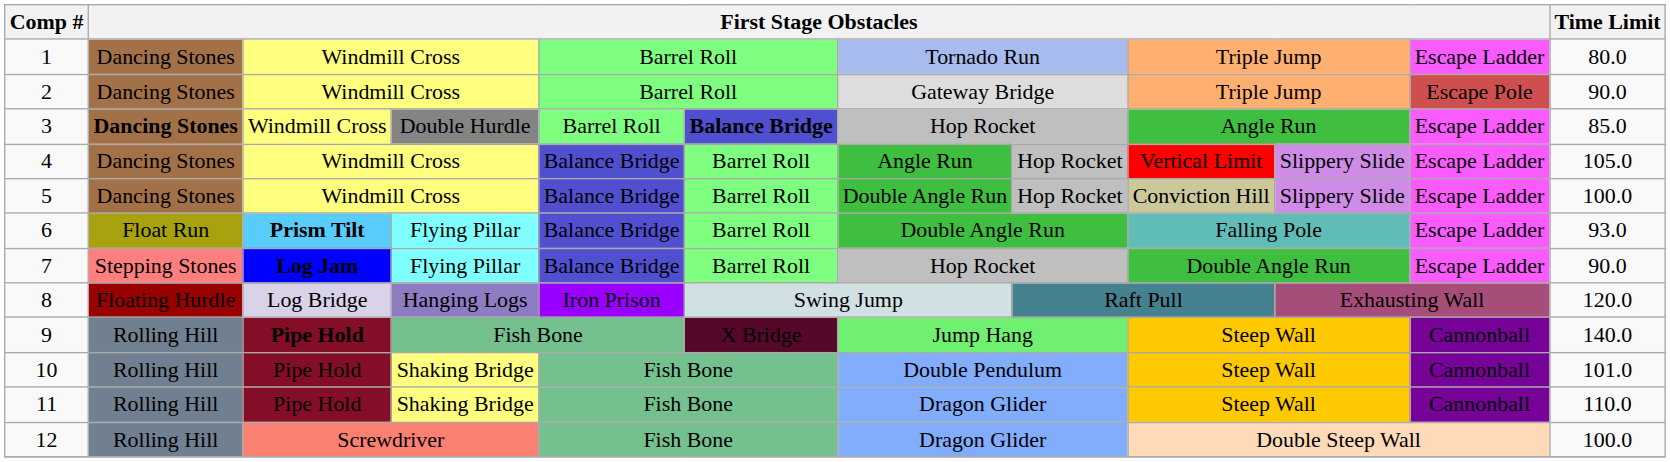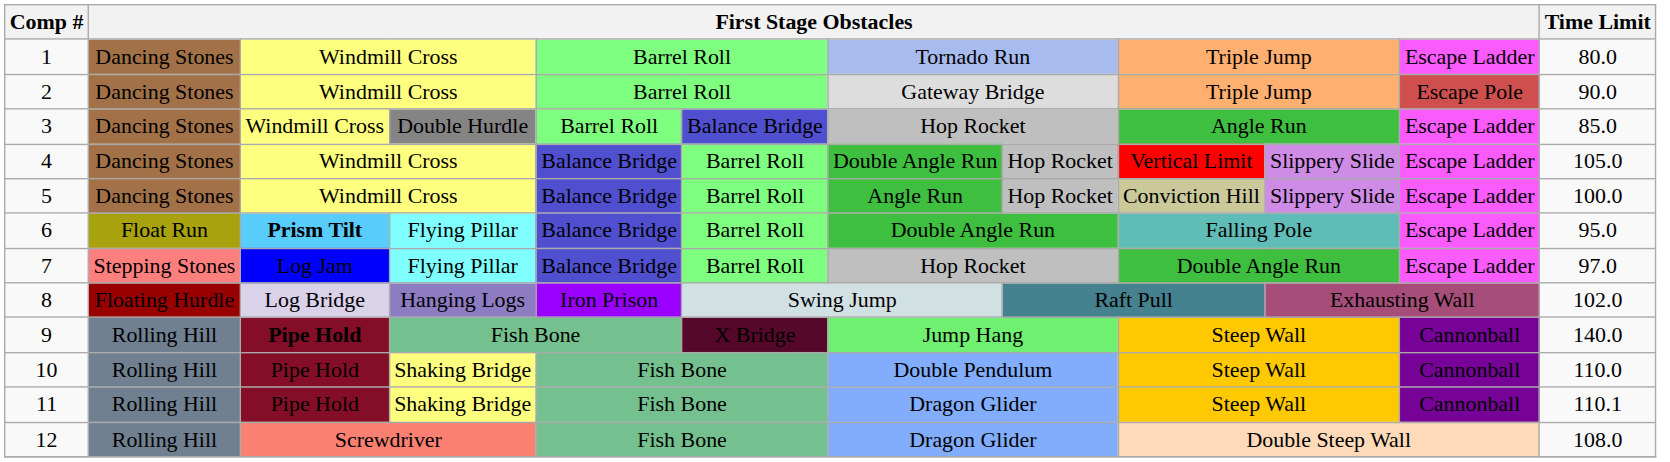 <table class="wikitable">
 <tr>
 <th>Comp #</th>
 <th colspan="10">First Stage Obstacles</th>
 <th>Time Limit</th>
 </tr>
 <tr>
 <td align="center">1</td>
 <td colspan="1" align="center" style="background-color: #A27147;">Dancing Stones</td>
 <td colspan="2" align="center" style="background-color: #ffff7f;">Windmill Cross</td>
 <td colspan="2" align="center" style="background-color: #7FFF7F;">Barrel Roll</td>
 <td colspan="2" align="center" style="background-color: #a8bbef;">Tornado Run</td>
 <td colspan="2" align="center" style="background-color: #ffaf6f;">Triple Jump</td>
 <td colspan="1" align="center" style="background-color: #fa5bff;">Escape Ladder</td>
 <td align="center">80.0</td>
 </tr>
 <tr>
 <td align="center">2</td>
 <td colspan="1" align="center" style="background-color: #A27147;">Dancing Stones</td>
 <td colspan="2" align="center" style="background-color: #ffff7f;">Windmill Cross</td>
 <td colspan="2" align="center" style="background-color: #7FFF7F;">Barrel Roll</td>
 <td colspan="2" align="center" style="background-color: #dddddd;">Gateway Bridge</td>
 <td colspan="2" align="center" style="background-color: #ffaf6f;">Triple Jump</td>
 <td colspan="1" align="center" style="background-color: #cf4f4f;">Escape Pole</td>
 <td align="center">90.0</td>
 </tr>
 <tr>
 <td align="center">3</td>
-<td colspan="1" align="center" style="background-color: #A27147;"><strong>Dancing Stones</strong></td>
+<td colspan="1" align="center" style="background-color: #A27147;">Dancing Stones</td>
 <td colspan="1" align="center" style="background-color: #ffff7f;">Windmill Cross</td>
 <td colspan="1" align="center" style="background-color: #848484;">Double Hurdle</td>
 <td colspan="1" align="center" style="background-color: #7FFF7F;">Barrel Roll</td>
-<td colspan="1" align="center" style="background-color: #4f4fcf;"><strong>Balance Bridge</strong></td>
+<td colspan="1" align="center" style="background-color: #4f4fcf;">Balance Bridge</td>
 <td colspan="2" align="center" style="background-color: #bfbfbf;">Hop Rocket</td>
 <td colspan="2" align="center" style="background-color: #3fbf3f;">Angle Run</td>
 <td colspan="1" align="center" style="background-color: #fa5bff;">Escape Ladder</td>
 <td align="center">85.0</td>
 </tr>
 <tr>
 <td align="center">4</td>
 <td colspan="1" align="center" style="background-color: #A27147;">Dancing Stones</td>
 <td colspan="2" align="center" style="background-color: #ffff7f;">Windmill Cross</td>
 <td colspan="1" align="center" style="background-color: #4f4fcf;">Balance Bridge</td>
 <td colspan="1" align="center" style="background-color: #7FFF7F;">Barrel Roll</td>
-<td colspan="1" align="center" style="background-color: #3fbf3f;">Angle Run</td>
+<td colspan="1" align="center" style="background-color: #3fbf3f;">Double Angle Run</td>
 <td colspan="1" align="center" style="background-color: #bfbfbf;">Hop Rocket</td>
 <td colspan="1" align="center" style="background-color: #FF0000;">Vertical Limit</td>
 <td colspan="1" align="center" style="background-color: #cf8ce7;">Slippery Slide</td>
 <td colspan="1" align="center" style="background-color: #fa5bff;">Escape Ladder</td>
 <td align="center">105.0</td>
 </tr>
 <tr>
 <td align="center">5</td>
 <td colspan="1" align="center" style="background-color: #A27147;">Dancing Stones</td>
 <td colspan="2" align="center" style="background-color: #ffff7f;">Windmill Cross</td>
 <td colspan="1" align="center" style="background-color: #4f4fcf;">Balance Bridge</td>
 <td colspan="1" align="center" style="background-color: #7FFF7F;">Barrel Roll</td>
-<td colspan="1" align="center" style="background-color: #3fbf3f;">Double Angle Run</td>
+<td colspan="1" align="center" style="background-color: #3fbf3f;">Angle Run</td>
 <td colspan="1" align="center" style="background-color: #bfbfbf;">Hop Rocket</td>
 <td colspan="1" align="center" style="background-color: #cbc99a;">Conviction Hill</td>
 <td colspan="1" align="center" style="background-color: #cf8ce7;">Slippery Slide</td>
 <td colspan="1" align="center" style="background-color: #fa5bff;">Escape Ladder</td>
 <td align="center">100.0</td>
 </tr>
 <tr>
 <td align="center">6</td>
 <td colspan="1" align="center" style="background-color: #a7a20d;">Float Run</td>
 <td colspan="1" align="center" style="background-color: #58cCFA;"><strong>Prism Tilt</strong></td>
 <td colspan="1" align="center" style="background-color: #7fffff;">Flying Pillar</td>
 <td colspan="1" align="center" style="background-color: #4f4fcf;">Balance Bridge</td>
 <td colspan="1" align="center" style="background-color: #7FFF7F;">Barrel Roll</td>
 <td colspan="2" align="center" style="background-color: #3fbf3f;">Double Angle Run</td>
 <td colspan="2" align="center" style="background-color: #60bcb6;">Falling Pole</td>
 <td colspan="1" align="center" style="background-color: #fa5bff;">Escape Ladder</td>
-<td align="center">93.0</td>
+<td align="center">95.0</td>
 </tr>
 <tr>
 <td align="center">7</td>
 <td colspan="1" align="center" style="background-color: #FF7F7F;">Stepping Stones</td>
-<td colspan="1" align="center" style="background-color: #0000ff;"><strong>Log Jam</strong></td>
+<td colspan="1" align="center" style="background-color: #0000ff;">Log Jam</td>
 <td colspan="1" align="center" style="background-color: #7fffff;">Flying Pillar</td>
 <td colspan="1" align="center" style="background-color: #4f4fcf;">Balance Bridge</td>
 <td colspan="1" align="center" style="background-color: #7FFF7F;">Barrel Roll</td>
 <td colspan="2" align="center" style="background-color: #BFBFBF;">Hop Rocket</td>
 <td colspan="2" align="center" style="background-color: #3fbf3f;">Double Angle Run</td>
 <td colspan="1" align="center" style="background-color: #fa5bff;">Escape Ladder</td>
-<td align="center">90.0</td>
+<td align="center">97.0</td>
 </tr>
 <tr>
 <td align="center">8</td>
 <td colspan="1" align="center" style="background-color: #990000;">Floating Hurdle</td>
 <td colspan="1" align="center" style="background-color: #D9D2E9;">Log Bridge</td>
 <td colspan="1" align="center" style="background-color: #8E7CC3;">Hanging Logs</td>
 <td colspan="1" align="center" style="background-color: #9900FF;">Iron Prison</td>
 <td colspan="2" align="center" style="background-color: #D0E0E3;">Swing Jump</td>
 <td colspan="2" align="center" style="background-color: #45818E;">Raft Pull</td>
 <td colspan="2" align="center" style="background-color: #A64D79;">Exhausting Wall</td>
-<td align="center">120.0</td>
+<td align="center">102.0</td>
 </tr>
 <tr>
 <td align="center">9</td>
 <td colspan="1" align="center" style="background-color: #708090;">Rolling Hill</td>
 <td colspan="1" align="center" style="background-color: #840E27;"><strong>Pipe Hold</strong></td>
 <td colspan="2" align="center" style="background-color: #75C08F;">Fish Bone</td>
 <td colspan="1" align="center" style="background-color: #550829;">X Bridge</td>
 <td colspan="2" align="center" style="background-color: #70F070;">Jump Hang</td>
 <td colspan="2" align="center" style="background-color: #FFC900;">Steep Wall</td>
 <td colspan="1" align="center" style="background-color: #760298;">Cannonball</td>
 <td align="center">140.0</td>
 </tr>
 <tr>
 <td align="center">10</td>
 <td colspan="1" align="center" style="background-color: #708090;">Rolling Hill</td>
 <td colspan="1" align="center" style="background-color: #840E27;">Pipe Hold</td>
 <td colspan="1" align="center" style="background-color: #FFFF7F;">Shaking Bridge</td>
 <td colspan="2" align="center" style="background-color: #75C08F;">Fish Bone</td>
 <td colspan="2" align="center" style="background-color: #82ADFC;">Double Pendulum</td>
 <td colspan="2" align="center" style="background-color: #FFC900;">Steep Wall</td>
 <td colspan="1" align="center" style="background-color: #760298;">Cannonball</td>
-<td align="center">101.0</td>
+<td align="center">110.0</td>
 </tr>
 <tr>
 <td align="center">11</td>
 <td colspan= "1" align="center" style="background-color:#708090;">Rolling Hill</td>
 <td colspan="1" align="center" style="background-color:#840E27;">Pipe Hold</td>
 <td colspan="1" align="center" style="background-color:#FFFF7F;">Shaking Bridge</td>
 <td colspan= "2" align="center" style="background-color:#75C08F;">Fish Bone</td>
 <td colspan= "2" align="center" style="background-color:#82ADFC;">Dragon Glider</td>
 <td colspan= "2" align="center" style="background-color:#FFC900;">Steep Wall</td>
 <td colspan= "1" align="center" style= "background-color:#760298;">Cannonball</td>
-<td align="center">110.0</td>
+<td align="center">110.1</td>
 </tr>
 <tr>
 <td align="center">12</td>
 <td colspan= "1" align="center" style="background-color:#708090;">Rolling Hill</td>
 <td colspan="2" align="center" style="background-color:#fa8072;">Screwdriver</td>
 <td colspan="2" align="center" style="background-color:#75C08F;">Fish Bone</td>
 <td colspan="2" align="center" style="background-color:#82ADFC;">Dragon Glider</td>
 <td colspan="3" align="center" style= "background-color:#ffdab9;">Double Steep Wall</td>
-<td align="center">100.0</td>
+<td align="center">108.0</td>
 </tr>
 <tr>
 </tr>
 </table>
